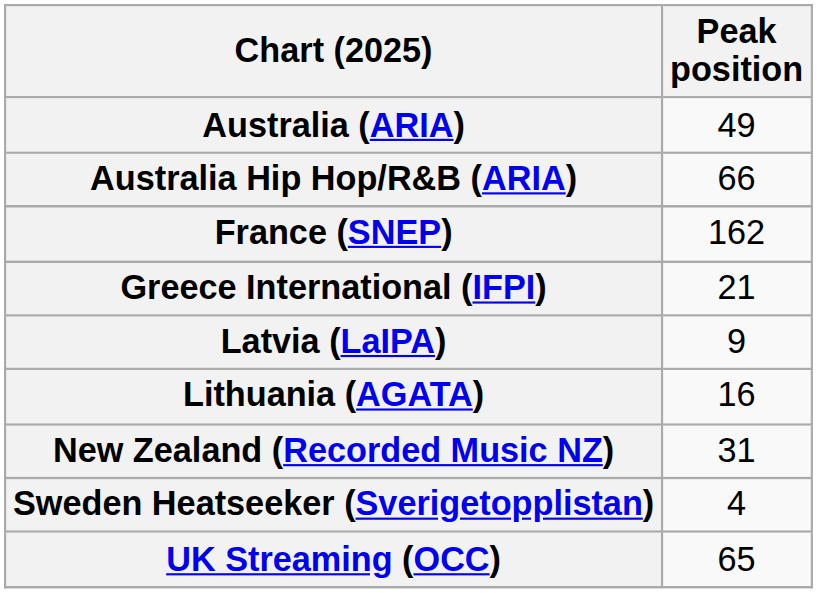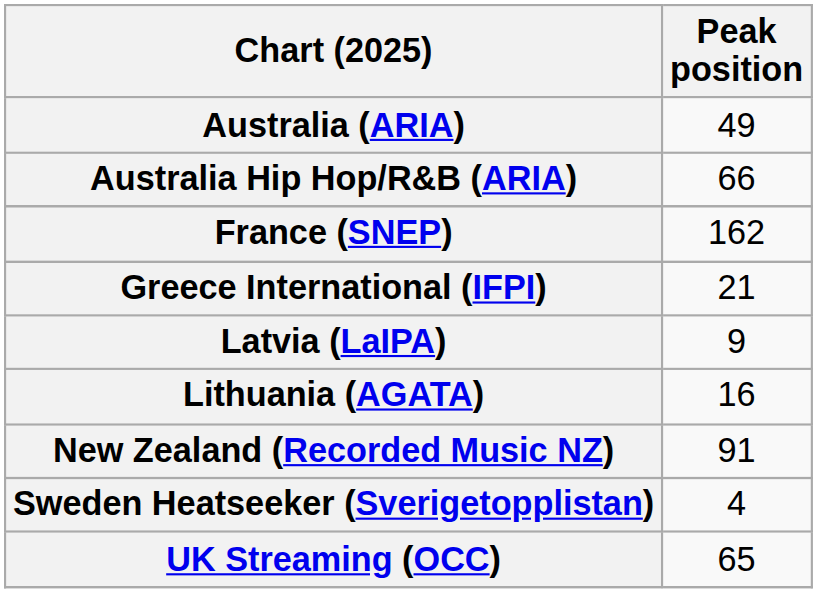 <table class="wikitable sortable plainrowheaders" style="text-align:center">
 <tr>
 <th scope="col">Chart (2025)</th>
 <th scope="col">Peak<br>position</th>
 </tr>
 <tr>
 <th scope="row">Australia (<a href='#'>ARIA</a>)</th>
 <td>49</td>
 </tr>
 <tr>
 <th scope="row">Australia Hip Hop/R&B (<a href='#'>ARIA</a>)</th>
 <td>66</td>
 </tr>
 <tr>
 </tr>
 <tr>
 </tr>
 <tr>
 <th scope="row">France (<a href='#'>SNEP</a>)</th>
 <td>162</td>
 </tr>
 <tr>
 </tr>
 <tr>
 <th scope="row">Greece International (<a href='#'>IFPI</a>)</th>
 <td>21</td>
 </tr>
 <tr>
 <th scope="row">Latvia (<a href='#'>LaIPA</a>)</th>
 <td>9</td>
 </tr>
 <tr>
 <th scope="row">Lithuania (<a href='#'>AGATA</a>)</th>
 <td>16</td>
 </tr>
 <tr>
 <th scope="row">New Zealand (<a href='#'>Recorded Music NZ</a>)</th>
-<td>31</td>
+<td>91</td>
 </tr>
 <tr>
 </tr>
 <tr>
 <th scope="row">Sweden Heatseeker (<a href='#'>Sverigetopplistan</a>)</th>
 <td>4</td>
 </tr>
 <tr>
 <th scope="row"><a href='#'>UK Streaming</a> (<a href='#'>OCC</a>)</th>
 <td>65</td>
 </tr>
 <tr>
 </tr>
 <tr>
 </tr>
 </table>
